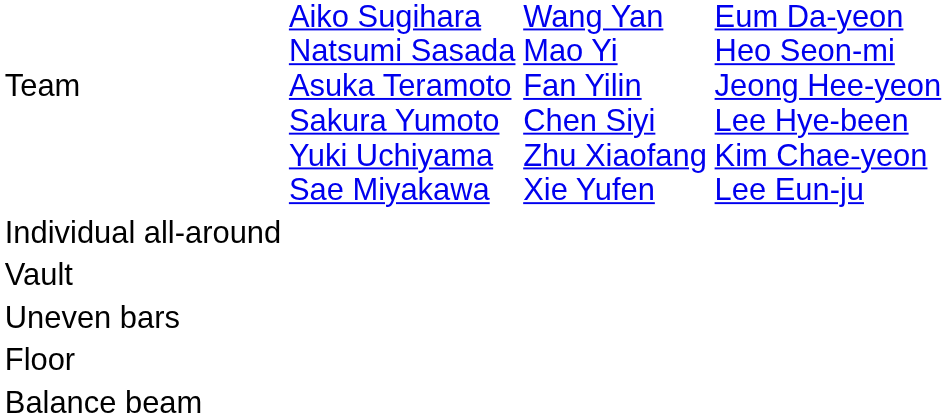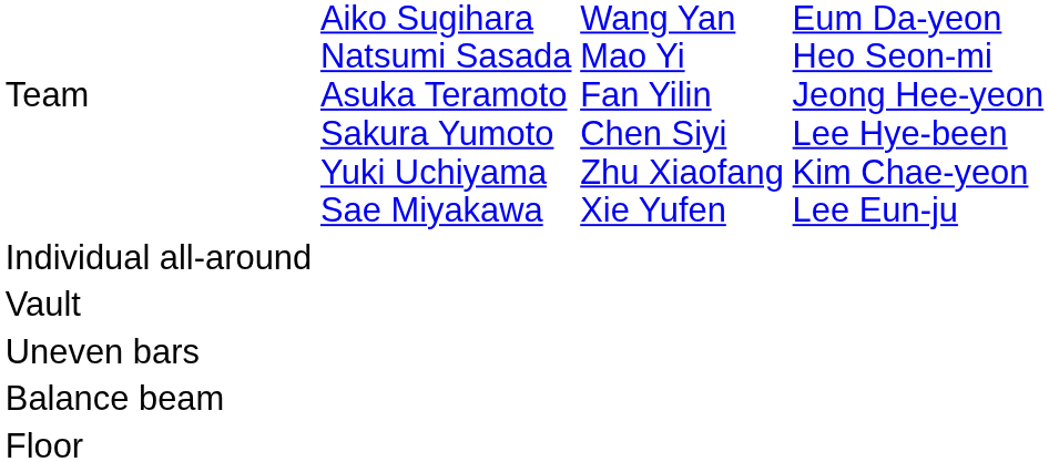 <table>
 <tr>
 <td>Team</td>
 <td><br><a href='#'>Aiko Sugihara</a><br><a href='#'>Natsumi Sasada</a><br><a href='#'>Asuka Teramoto</a><br><a href='#'>Sakura Yumoto</a><br><a href='#'>Yuki Uchiyama</a><br><a href='#'>Sae Miyakawa</a></td>
 <td><br><a href='#'>Wang Yan</a><br><a href='#'>Mao Yi</a><br><a href='#'>Fan Yilin</a><br><a href='#'>Chen Siyi</a><br><a href='#'>Zhu Xiaofang</a><br><a href='#'>Xie Yufen</a></td>
 <td><br><a href='#'>Eum Da-yeon</a><br><a href='#'>Heo Seon-mi</a><br><a href='#'>Jeong Hee-yeon</a><br><a href='#'>Lee Hye-been</a><br><a href='#'>Kim Chae-yeon</a><br><a href='#'>Lee Eun-ju</a></td>
 </tr>
 <tr>
 <td>Individual all-around</td>
 <td></td>
 <td></td>
 <td></td>
 </tr>
 <tr>
 <td>Vault</td>
 <td></td>
 <td></td>
 <td></td>
 </tr>
 <tr>
 <td>Uneven bars</td>
 <td></td>
 <td></td>
 <td></td>
 </tr>
 <tr>
+<td>Balance beam</td>
+<td></td>
+<td></td>
+<td></td>
+</tr>
+<tr>
 <td>Floor</td>
 <td></td>
 <td></td>
 <td></td>
 </tr>
-<tr>
-<td>Balance beam</td>
-<td></td>
-<td></td>
-<td></td>
-</tr>
 </table>
